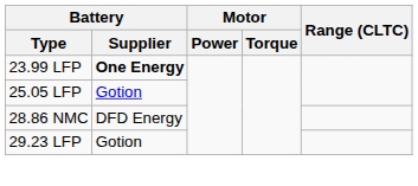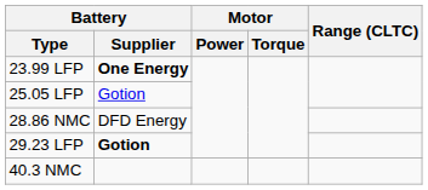 <table class="wikitable">
 <tr>
 <th colspan="2">Battery</th>
 <th colspan="2">Motor</th>
 <th rowspan="2">Range (CLTC)</th>
 </tr>
 <tr>
 <th>Type</th>
 <th>Supplier</th>
 <th>Power</th>
 <th>Torque</th>
 </tr>
 <tr>
 <td>23.99 LFP</td>
 <td><strong>One Energy</strong></td>
 <td rowspan="4"></td>
 <td rowspan="4"></td>
 <td rowspan="2"></td>
 </tr>
 <tr>
 <td>25.05 LFP</td>
 <td><a href='#'>Gotion</a></td>
 </tr>
 <tr>
 <td>28.86 NMC</td>
 <td>DFD Energy</td>
 <td></td>
 </tr>
 <tr>
 <td>29.23 LFP</td>
-<td>Gotion</td>
+<td><strong>Gotion</strong></td>
+<td></td>
+</tr>
+<tr>
+<td>40.3 NMC</td>
+<td></td>
+<td></td>
+<td></td>
 <td></td>
 </tr>
 </table>
